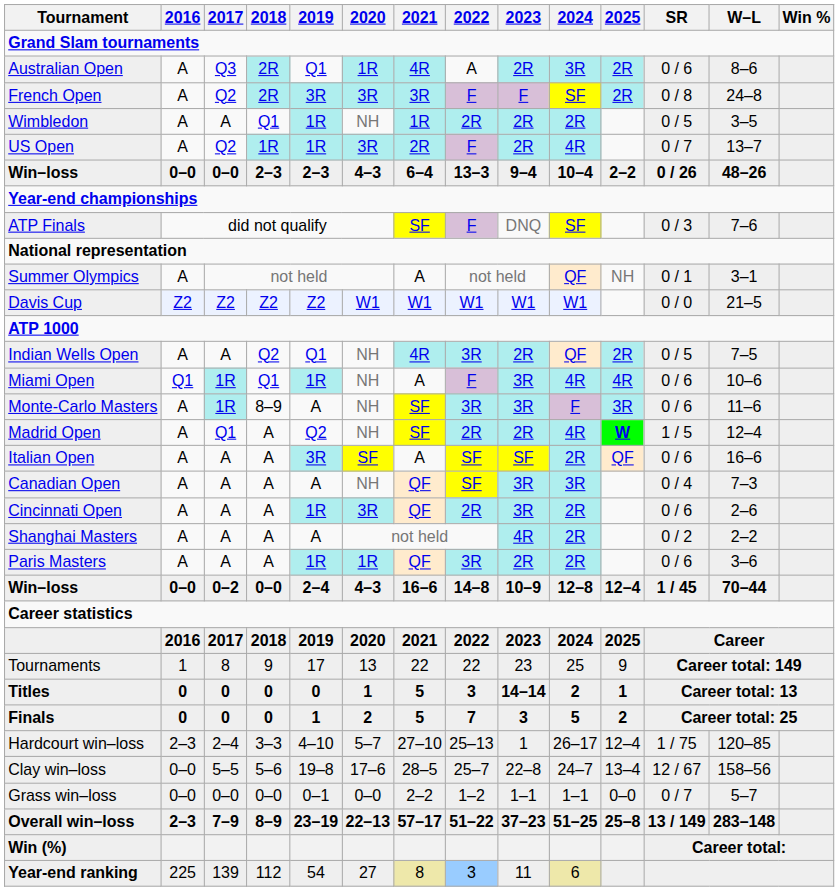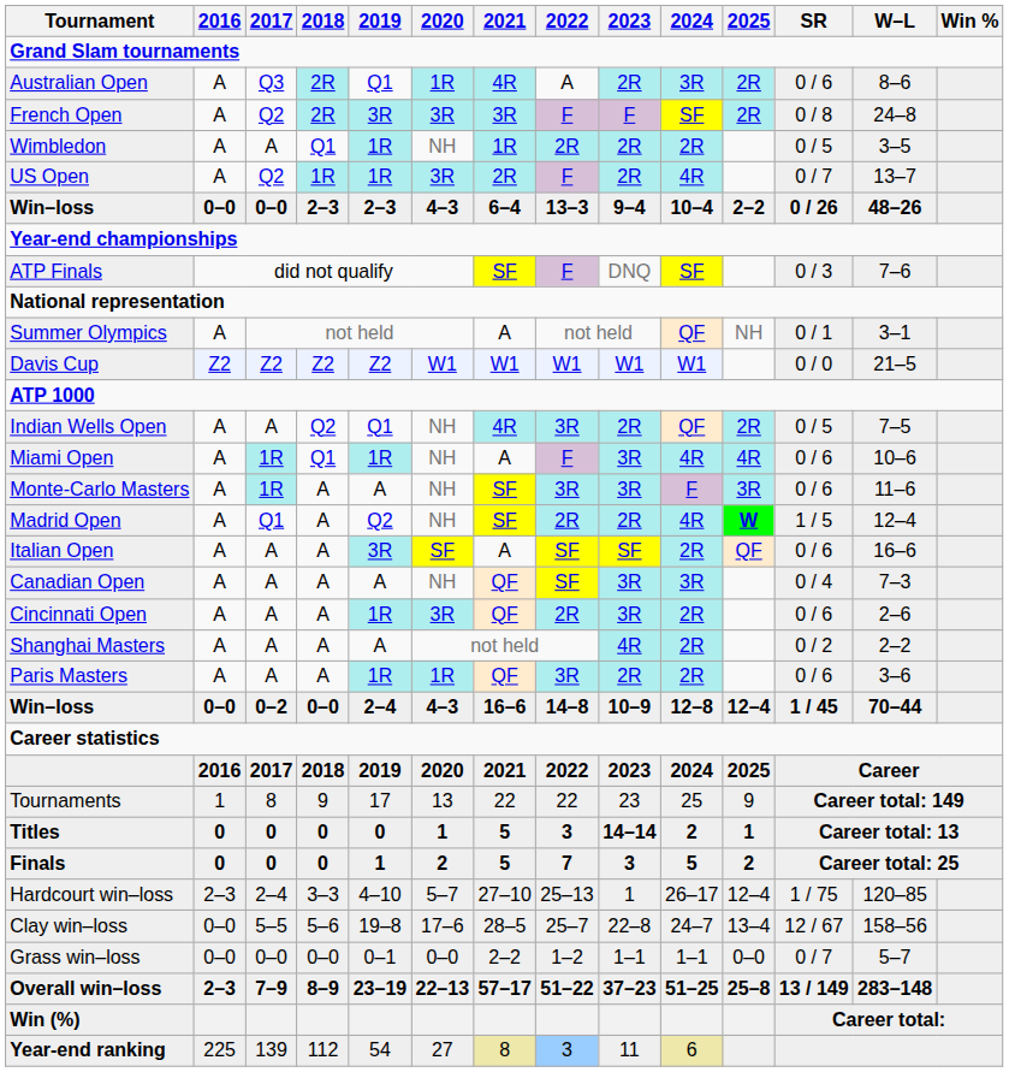 <table class="wikitable nowrap" style="text-align:center;font-size:97%;">
 <tr>
 <th>Tournament</th>
 <th><a href='#'>2016</a></th>
 <th><a href='#'>2017</a></th>
 <th><a href='#'>2018</a></th>
 <th><a href='#'>2019</a></th>
 <th><a href='#'>2020</a></th>
 <th><a href='#'>2021</a></th>
 <th><a href='#'>2022</a></th>
 <th><a href='#'>2023</a></th>
 <th><a href='#'>2024</a></th>
 <th><a href='#'>2025</a></th>
 <th>SR</th>
 <th>W–L</th>
 <th>Win %</th>
 </tr>
 <tr>
 <td colspan="14" style="text-align:left"><strong><a href='#'>Grand Slam tournaments</a></strong></td>
 </tr>
 <tr>
 <td style=text-align:left;background:#efefef><a href='#'>Australian Open</a></td>
 <td>A</td>
 <td><a href='#'>Q3</a></td>
 <td bgcolor=afeeee><a href='#'>2R</a></td>
 <td><a href='#'>Q1</a></td>
 <td bgcolor=afeeee><a href='#'>1R</a></td>
 <td bgcolor=afeeee><a href='#'>4R</a></td>
 <td>A</td>
 <td bgcolor=afeeee><a href='#'>2R</a></td>
 <td bgcolor=afeeee><a href='#'>3R</a></td>
 <td bgcolor=afeeee><a href='#'>2R</a></td>
 <td bgcolor=efefef>0 / 6</td>
 <td bgcolor=efefef>8–6</td>
 <td bgcolor=efefef></td>
 </tr>
 <tr>
 <td style=text-align:left;background:#efefef><a href='#'>French Open</a></td>
 <td>A</td>
 <td><a href='#'>Q2</a></td>
 <td bgcolor=afeeee><a href='#'>2R</a></td>
 <td bgcolor=afeeee><a href='#'>3R</a></td>
 <td bgcolor=afeeee><a href='#'>3R</a></td>
 <td bgcolor=afeeee><a href='#'>3R</a></td>
 <td bgcolor=thistle><a href='#'>F</a></td>
 <td bgcolor=thistle><a href='#'>F</a></td>
 <td bgcolor=yellow><a href='#'>SF</a></td>
 <td bgcolor=afeeee><a href='#'>2R</a></td>
 <td bgcolor=efefef>0 / 8</td>
 <td bgcolor=efefef>24–8</td>
 <td bgcolor=efefef></td>
 </tr>
 <tr>
 <td style=text-align:left;background:#efefef><a href='#'>Wimbledon</a></td>
 <td>A</td>
 <td>A</td>
 <td><a href='#'>Q1</a></td>
 <td bgcolor=afeeee><a href='#'>1R</a></td>
 <td style=color:#767676>NH</td>
 <td bgcolor=afeeee><a href='#'>1R</a></td>
 <td bgcolor=afeeee><a href='#'>2R</a></td>
 <td bgcolor=afeeee><a href='#'>2R</a></td>
 <td bgcolor=afeeee><a href='#'>2R</a></td>
 <td></td>
 <td bgcolor=efefef>0 / 5</td>
 <td bgcolor=efefef>3–5</td>
 <td bgcolor=efefef></td>
 </tr>
 <tr>
 <td style=text-align:left;background:#efefef><a href='#'>US Open</a></td>
 <td>A</td>
 <td><a href='#'>Q2</a></td>
 <td bgcolor=afeeee><a href='#'>1R</a></td>
 <td bgcolor=afeeee><a href='#'>1R</a></td>
 <td bgcolor=afeeee><a href='#'>3R</a></td>
 <td bgcolor=afeeee><a href='#'>2R</a></td>
 <td bgcolor=thistle><a href='#'>F</a></td>
 <td bgcolor=afeeee><a href='#'>2R</a></td>
 <td bgcolor=afeeee><a href='#'>4R</a></td>
 <td></td>
 <td bgcolor=efefef>0 / 7</td>
 <td bgcolor=efefef>13–7</td>
 <td bgcolor=efefef></td>
 </tr>
 <tr style="font-weight:bold;background:#EFEFEF;">
 <td style=text-align:left>Win–loss</td>
 <td>0–0</td>
 <td>0–0</td>
 <td>2–3</td>
 <td>2–3</td>
 <td>4–3</td>
 <td>6–4</td>
 <td>13–3</td>
 <td>9–4</td>
 <td>10–4</td>
 <td>2–2</td>
 <td>0 / 26</td>
 <td>48–26</td>
 <td></td>
 </tr>
 <tr>
 <td colspan="14" align="left"><strong><a href='#'>Year-end championships</a></strong></td>
 </tr>
 <tr>
 <td bgcolor=efefef align=left><a href='#'>ATP Finals</a></td>
 <td colspan="5">did not qualify</td>
 <td bgcolor=yellow><a href='#'>SF</a></td>
 <td bgcolor=thistle><a href='#'>F</a></td>
 <td style=color:#767676>DNQ</td>
 <td bgcolor=yellow><a href='#'>SF</a></td>
 <td></td>
 <td bgcolor=efefef>0 / 3</td>
 <td bgcolor=efefef>7–6</td>
 <td bgcolor=efefef></td>
 </tr>
 <tr>
 <td colspan="14" style="text-align:left"><strong>National representation</strong></td>
 </tr>
 <tr>
 <td style=text-align:left;background:#efefef><a href='#'>Summer Olympics</a></td>
 <td>A</td>
 <td colspan=4 style=color:#767676>not held</td>
 <td>A</td>
 <td colspan=2 style=color:#767676>not held</td>
 <td bgcolor=ffebcd><a href='#'>QF</a></td>
 <td style=color:#767676>NH</td>
 <td bgcolor=efefef>0 / 1</td>
 <td bgcolor=efefef>3–1</td>
 <td bgcolor=efefef></td>
 </tr>
 <tr>
 <td style=text-align:left;background:#efefef><a href='#'>Davis Cup</a></td>
 <td bgcolor=ecf2ff><a href='#'>Z2</a></td>
 <td bgcolor=ecf2ff><a href='#'>Z2</a></td>
 <td bgcolor=ecf2ff><a href='#'>Z2</a></td>
 <td bgcolor=ecf2ff><a href='#'>Z2</a></td>
 <td bgcolor=ecf2ff><a href='#'>W1</a></td>
 <td bgcolor=ecf2ff><a href='#'>W1</a></td>
 <td bgcolor=ecf2ff><a href='#'>W1</a></td>
 <td bgcolor=ecf2ff><a href='#'>W1</a></td>
 <td bgcolor=ecf2ff><a href='#'>W1</a></td>
 <td></td>
 <td bgcolor=efefef>0 / 0</td>
 <td bgcolor=efefef>21–5</td>
 <td bgcolor=efefef></td>
 </tr>
 <tr>
 <td colspan="14" style="text-align:left"><strong><a href='#'>ATP 1000</a></strong></td>
 </tr>
 <tr>
 <td bgcolor=efefef align=left><a href='#'>Indian Wells Open</a></td>
 <td>A</td>
 <td>A</td>
 <td><a href='#'>Q2</a></td>
 <td><a href='#'>Q1</a></td>
 <td style=color:#767676>NH</td>
 <td bgcolor=afeeee><a href='#'>4R</a></td>
 <td bgcolor=afeeee><a href='#'>3R</a></td>
 <td bgcolor=afeeee><a href='#'>2R</a></td>
 <td bgcolor=ffebcd><a href='#'>QF</a></td>
 <td bgcolor=afeeee><a href='#'>2R</a></td>
 <td bgcolor=efefef>0 / 5</td>
 <td bgcolor=efefef>7–5</td>
 <td bgcolor=efefef></td>
 </tr>
 <tr>
 <td bgcolor=efefef align=left><a href='#'>Miami Open</a></td>
-<td><a href='#'>Q1</a></td>
+<td>A</td>
 <td bgcolor=afeeee><a href='#'>1R</a></td>
 <td><a href='#'>Q1</a></td>
 <td bgcolor=afeeee><a href='#'>1R</a></td>
 <td style=color:#767676>NH</td>
 <td>A</td>
 <td bgcolor=thistle><a href='#'>F</a></td>
 <td bgcolor=afeeee><a href='#'>3R</a></td>
 <td bgcolor=afeeee><a href='#'>4R</a></td>
 <td bgcolor=afeeee><a href='#'>4R</a></td>
 <td bgcolor=efefef>0 / 6</td>
 <td bgcolor=efefef>10–6</td>
 <td bgcolor=efefef></td>
 </tr>
 <tr>
 <td bgcolor=efefef align=left><a href='#'>Monte-Carlo Masters</a></td>
 <td>A</td>
 <td bgcolor=afeeee><a href='#'>1R</a></td>
-<td>8–9</td>
+<td>A</td>
 <td>A</td>
 <td style=color:#767676>NH</td>
 <td bgcolor=yellow><a href='#'>SF</a></td>
 <td bgcolor=afeeee><a href='#'>3R</a></td>
 <td bgcolor=afeeee><a href='#'>3R</a></td>
 <td bgcolor=thistle><a href='#'>F</a></td>
 <td bgcolor=afeeee><a href='#'>3R</a></td>
 <td bgcolor=efefef>0 / 6</td>
 <td bgcolor=efefef>11–6</td>
 <td bgcolor=efefef></td>
 </tr>
 <tr>
 <td bgcolor=efefef align=left><a href='#'>Madrid Open</a></td>
 <td>A</td>
 <td><a href='#'>Q1</a></td>
 <td>A</td>
 <td><a href='#'>Q2</a></td>
 <td style=color:#767676>NH</td>
 <td bgcolor=yellow><a href='#'>SF</a></td>
 <td bgcolor=afeeee><a href='#'>2R</a></td>
 <td bgcolor=afeeee><a href='#'>2R</a></td>
 <td bgcolor=afeeee><a href='#'>4R</a></td>
 <td bgcolor=lime><a href='#'><strong>W</strong></a></td>
 <td bgcolor=efefef>1 / 5</td>
 <td bgcolor=efefef>12–4</td>
 <td bgcolor=efefef></td>
 </tr>
 <tr>
 <td bgcolor=efefef align=left><a href='#'>Italian Open</a></td>
 <td>A</td>
 <td>A</td>
 <td>A</td>
 <td bgcolor=afeeee><a href='#'>3R</a></td>
 <td bgcolor=yellow><a href='#'>SF</a></td>
 <td>A</td>
 <td bgcolor=yellow><a href='#'>SF</a></td>
 <td bgcolor=yellow><a href='#'>SF</a></td>
 <td bgcolor=afeeee><a href='#'>2R</a></td>
 <td bgcolor=ffebcd><a href='#'>QF</a></td>
 <td bgcolor=efefef>0 / 6</td>
 <td bgcolor=efefef>16–6</td>
 <td bgcolor=efefef></td>
 </tr>
 <tr>
 <td bgcolor=efefef align=left><a href='#'>Canadian Open</a></td>
 <td>A</td>
 <td>A</td>
 <td>A</td>
 <td>A</td>
 <td style=color:#767676>NH</td>
 <td bgcolor=ffebcd><a href='#'>QF</a></td>
 <td bgcolor=yellow><a href='#'>SF</a></td>
 <td bgcolor=afeeee><a href='#'>3R</a></td>
 <td bgcolor=afeeee><a href='#'>3R</a></td>
 <td></td>
 <td bgcolor=efefef>0 / 4</td>
 <td bgcolor=efefef>7–3</td>
 <td bgcolor=efefef></td>
 </tr>
 <tr>
 <td bgcolor=efefef align=left><a href='#'>Cincinnati Open</a></td>
 <td>A</td>
 <td>A</td>
 <td>A</td>
 <td bgcolor=afeeee><a href='#'>1R</a></td>
 <td bgcolor=afeeee><a href='#'>3R</a></td>
 <td bgcolor=ffebcd><a href='#'>QF</a></td>
 <td bgcolor=afeeee><a href='#'>2R</a></td>
 <td bgcolor=afeeee><a href='#'>3R</a></td>
 <td bgcolor=afeeee><a href='#'>2R</a></td>
 <td></td>
 <td bgcolor=efefef>0 / 6</td>
 <td bgcolor=efefef>2–6</td>
 <td bgcolor=efefef></td>
 </tr>
 <tr>
 <td bgcolor=efefef align=left><a href='#'>Shanghai Masters</a></td>
 <td>A</td>
 <td>A</td>
 <td>A</td>
 <td>A</td>
 <td colspan=3 style=color:#767676>not held</td>
 <td bgcolor=afeeee><a href='#'>4R</a></td>
 <td bgcolor=afeeee><a href='#'>2R</a></td>
 <td></td>
 <td bgcolor=efefef>0 / 2</td>
 <td bgcolor=efefef>2–2</td>
 <td bgcolor=efefef></td>
 </tr>
 <tr>
 <td bgcolor=efefef align=left><a href='#'>Paris Masters</a></td>
 <td>A</td>
 <td>A</td>
 <td>A</td>
 <td bgcolor=afeeee><a href='#'>1R</a></td>
 <td bgcolor=afeeee><a href='#'>1R</a></td>
 <td bgcolor=ffebcd><a href='#'>QF</a></td>
 <td bgcolor=afeeee><a href='#'>3R</a></td>
 <td bgcolor=afeeee><a href='#'>2R</a></td>
 <td bgcolor=afeeee><a href='#'>2R</a></td>
 <td></td>
 <td bgcolor=efefef>0 / 6</td>
 <td bgcolor=efefef>3–6</td>
 <td bgcolor=efefef></td>
 </tr>
 <tr style="font-weight:bold;background:#EFEFEF;">
 <td style=text-align:left>Win–loss</td>
 <td>0–0</td>
 <td>0–2</td>
 <td>0–0</td>
 <td>2–4</td>
 <td>4–3</td>
 <td>16–6</td>
 <td>14–8</td>
 <td>10–9</td>
 <td>12–8</td>
 <td>12–4</td>
 <td>1 / 45</td>
 <td>70–44</td>
 <td></td>
 </tr>
 <tr>
 <td colspan="14" style="text-align:left"><strong>Career statistics</strong></td>
 </tr>
 <tr style="font-weight:bold;background:#EFEFEF;">
 <td></td>
 <td>2016</td>
 <td>2017</td>
 <td>2018</td>
 <td>2019</td>
 <td>2020</td>
 <td>2021</td>
 <td>2022</td>
 <td>2023</td>
 <td>2024</td>
 <td>2025</td>
 <td colspan=3>Career</td>
 </tr>
 <tr style="background:#EFEFEF">
 <td style=text-align:left>Tournaments</td>
 <td>1</td>
 <td>8</td>
 <td>9</td>
 <td>17</td>
 <td>13</td>
 <td>22</td>
 <td>22</td>
 <td>23</td>
 <td>25</td>
 <td>9</td>
 <td colspan="3"><strong>Career total: 149</strong></td>
 </tr>
 <tr style="font-weight:bold;background:#EFEFEF;">
 <td style=text-align:left>Titles</td>
 <td>0</td>
 <td>0</td>
 <td>0</td>
 <td>0</td>
 <td>1</td>
 <td>5</td>
 <td>3</td>
 <td>14–14</td>
 <td>2</td>
 <td>1</td>
 <td colspan="3">Career total: 13</td>
 </tr>
 <tr style="font-weight:bold;background:#EFEFEF;">
 <td style=text-align:left>Finals</td>
 <td>0</td>
 <td>0</td>
 <td>0</td>
 <td>1</td>
 <td>2</td>
 <td>5</td>
 <td>7</td>
 <td>3</td>
 <td>5</td>
 <td>2</td>
 <td colspan="3">Career total: 25</td>
 </tr>
 <tr style="background:#EFEFEF">
 <td style=text-align:left>Hardcourt win–loss</td>
 <td>2–3</td>
 <td>2–4</td>
 <td>3–3</td>
 <td>4–10</td>
 <td>5–7</td>
 <td>27–10</td>
 <td>25–13</td>
 <td>1</td>
 <td>26–17</td>
 <td>12–4</td>
 <td>1 / 75</td>
 <td>120–85</td>
 <td></td>
 </tr>
 <tr style="background:#EFEFEF">
 <td style=text-align:left>Clay win–loss</td>
 <td>0–0</td>
 <td>5–5</td>
 <td>5–6</td>
 <td>19–8</td>
 <td>17–6</td>
 <td>28–5</td>
 <td>25–7</td>
 <td>22–8</td>
 <td>24–7</td>
 <td>13–4</td>
 <td>12 / 67</td>
 <td>158–56</td>
 <td></td>
 </tr>
 <tr style="background:#EFEFEF">
 <td style=text-align:left>Grass win–loss</td>
 <td>0–0</td>
 <td>0–0</td>
 <td>0–0</td>
 <td>0–1</td>
 <td>0–0</td>
 <td>2–2</td>
 <td>1–2</td>
 <td>1–1</td>
 <td>1–1</td>
 <td>0–0</td>
 <td>0 / 7</td>
 <td>5–7</td>
 <td></td>
 </tr>
 <tr style="font-weight:bold;background:#EFEFEF;">
 <td style=text-align:left>Overall win–loss</td>
 <td>2–3</td>
 <td>7–9</td>
 <td>8–9</td>
 <td>23–19</td>
 <td>22–13</td>
 <td>57–17</td>
 <td>51–22</td>
 <td>37–23</td>
 <td>51–25</td>
 <td>25–8</td>
 <td>13 / 149</td>
 <td>283–148</td>
 <td></td>
 </tr>
 <tr style="background:#EFEFEF">
 <td style="text-align:left"><strong>Win (%)</strong></td>
 <th></th>
 <th></th>
 <th></th>
 <th></th>
 <th></th>
 <th></th>
 <th></th>
 <th></th>
 <th></th>
 <th></th>
 <td colspan="3"><strong>Career total: </strong></td>
 </tr>
 <tr style="background:#EFEFEF">
 <td style=text-align:left><strong>Year-end ranking</strong></td>
 <td>225</td>
 <td>139</td>
 <td>112</td>
 <td>54</td>
 <td>27</td>
 <td bgcolor=eee8aa>8</td>
 <td bgcolor=99ccff>3</td>
 <td>11</td>
 <td bgcolor=eee8aa>6</td>
 <td></td>
 <td colspan="3"></td>
 </tr>
 </table>
